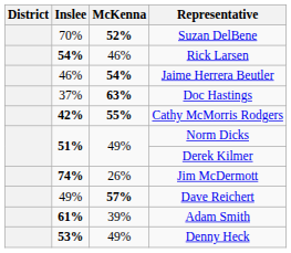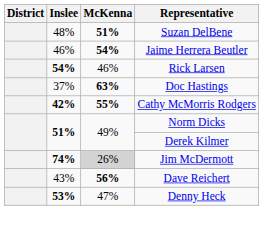 <table class=wikitable>
 <tr>
 <th>District</th>
 <th>Inslee</th>
 <th>McKenna</th>
 <th>Representative</th>
 </tr>
 <tr align=center>
 <th></th>
-<td>70%</td>
-<td><strong>52%</strong></td>
+<td>48%</td>
+<td><strong>51%</strong></td>
 <td><a href='#'>Suzan DelBene</a></td>
+</tr>
+<tr align=center>
+<th></th>
+<td>46%</td>
+<td><strong>54%</strong></td>
+<td><a href='#'>Jaime Herrera Beutler</a></td>
 </tr>
 <tr align=center>
 <th></th>
 <td><strong>54%</strong></td>
 <td>46%</td>
 <td><a href='#'>Rick Larsen</a></td>
-</tr>
-<tr align=center>
-<th></th>
-<td>46%</td>
-<td><strong>54%</strong></td>
-<td><a href='#'>Jaime Herrera Beutler</a></td>
 </tr>
 <tr align=center>
 <th></th>
 <td>37%</td>
 <td><strong>63%</strong></td>
 <td><a href='#'>Doc Hastings</a></td>
 </tr>
 <tr align=center>
 <th></th>
 <td><strong>42%</strong></td>
 <td><strong>55%</strong></td>
 <td><a href='#'>Cathy McMorris Rodgers</a></td>
 </tr>
 <tr align=center>
 <th rowspan=2 ></th>
 <td rowspan=2><strong>51%</strong></td>
 <td rowspan=2>49%</td>
 <td><a href='#'>Norm Dicks</a></td>
 </tr>
 <tr align=center>
 <td><a href='#'>Derek Kilmer</a></td>
 </tr>
 <tr align=center>
 <th></th>
 <td><strong>74%</strong></td>
-<td>26%</td>
+<td style="background: lightgrey;">26%</td>
 <td><a href='#'>Jim McDermott</a></td>
 </tr>
 <tr align=center>
 <th></th>
-<td>49%</td>
-<td><strong>57%</strong></td>
+<td>43%</td>
+<td><strong>56%</strong></td>
 <td><a href='#'>Dave Reichert</a></td>
 </tr>
 <tr align=center>
 <th></th>
-<td><strong>61%</strong></td>
-<td>39%</td>
-<td><a href='#'>Adam Smith</a></td>
-</tr>
-<tr align=center>
-<th></th>
 <td><strong>53%</strong></td>
-<td>49%</td>
+<td>47%</td>
 <td><a href='#'>Denny Heck</a></td>
 </tr>
 </table>
